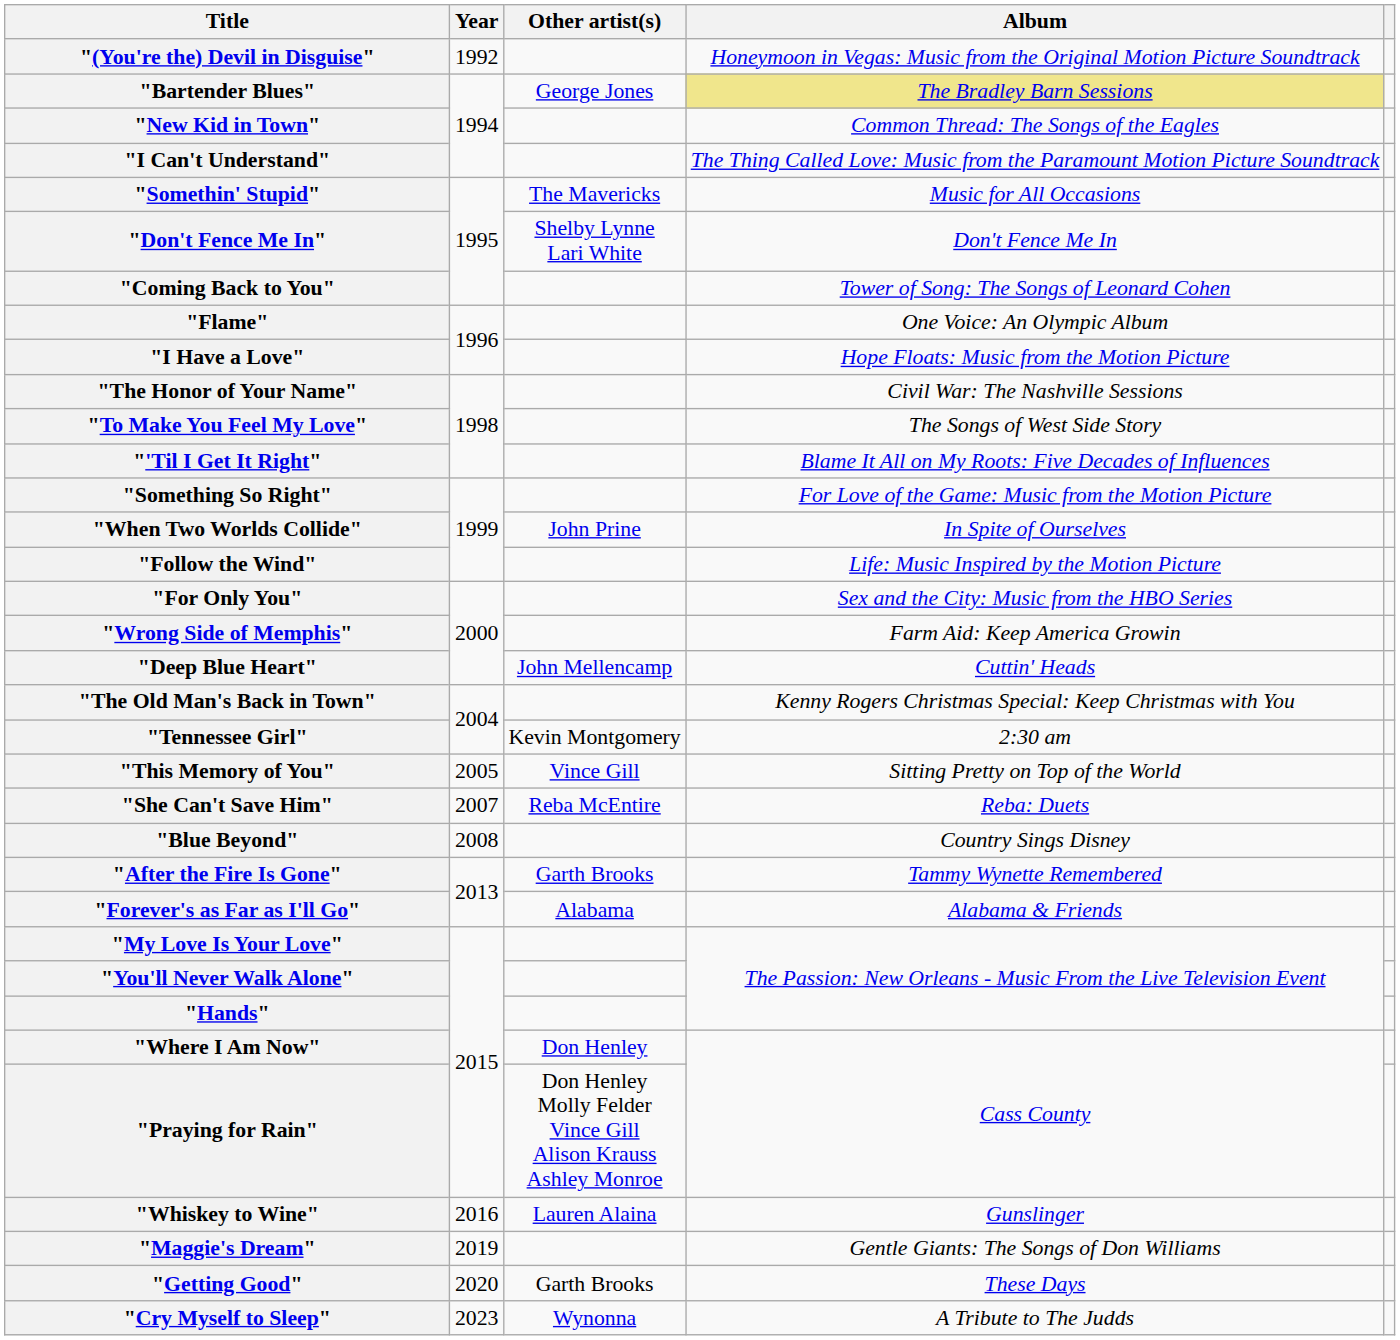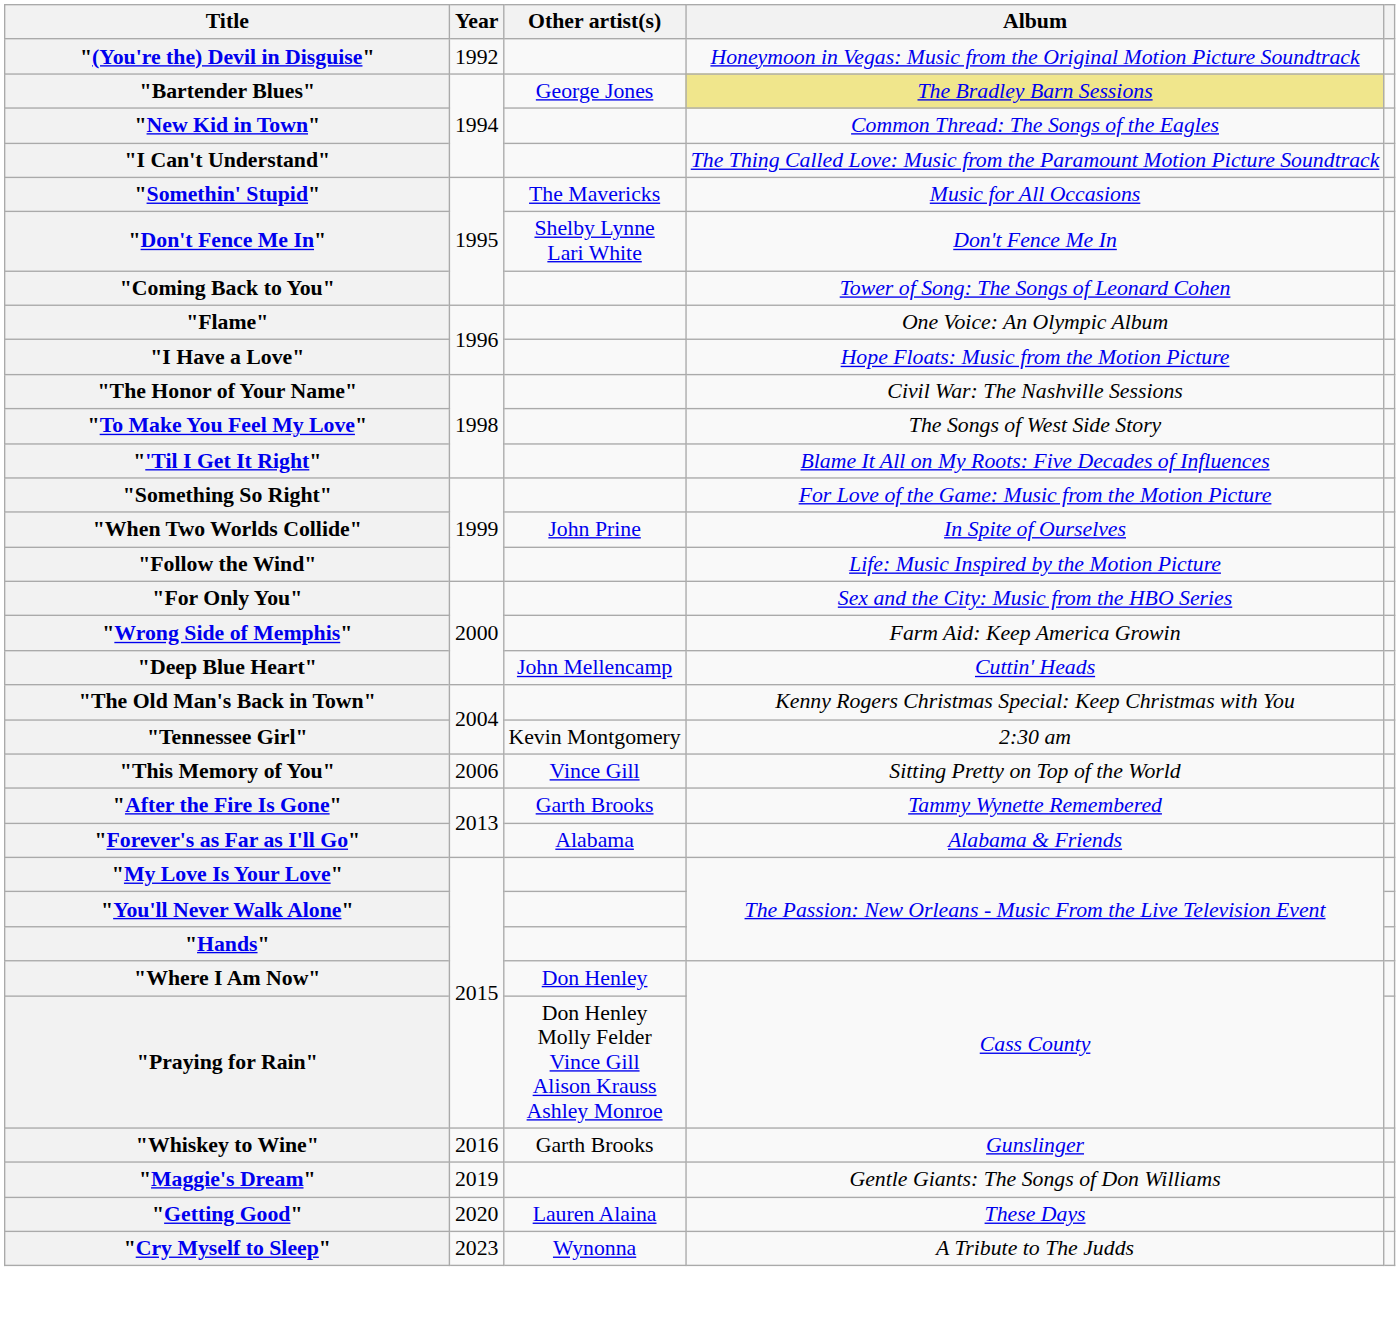 <table class="wikitable plainrowheaders" style="text-align:center;" border="1">
 <tr>
 <th scope="col" style="width:20em;">Title</th>
 <th scope="col">Year</th>
 <th scope="col">Other artist(s)</th>
 <th scope="col">Album</th>
 <th scope="col"></th>
 </tr>
 <tr>
 <th scope="row">"<a href='#'>(You're the) Devil in Disguise</a>"</th>
 <td>1992</td>
 <td></td>
 <td><em><a href='#'>Honeymoon in Vegas: Music from the Original Motion Picture Soundtrack</a></em></td>
 <td></td>
 </tr>
 <tr>
 <th scope="row">"Bartender Blues"</th>
 <td rowspan="3">1994</td>
 <td><a href='#'>George Jones</a></td>
 <td style="background: khaki;"><em><a href='#'>The Bradley Barn Sessions</a></em></td>
 <td></td>
 </tr>
 <tr>
 <th scope="row">"<a href='#'>New Kid in Town</a>"</th>
 <td></td>
 <td><em><a href='#'>Common Thread: The Songs of the Eagles</a></em></td>
 <td></td>
 </tr>
 <tr>
 <th scope="row">"I Can't Understand"</th>
 <td></td>
 <td><em><a href='#'>The Thing Called Love: Music from the Paramount Motion Picture Soundtrack</a></em></td>
 <td></td>
 </tr>
 <tr>
 <th scope="row">"<a href='#'>Somethin' Stupid</a>"</th>
 <td rowspan="3">1995</td>
 <td><a href='#'>The Mavericks</a></td>
 <td><em><a href='#'>Music for All Occasions</a></em></td>
 <td></td>
 </tr>
 <tr>
 <th scope="row">"<a href='#'>Don't Fence Me In</a>"</th>
 <td><a href='#'>Shelby Lynne</a><br><a href='#'>Lari White</a></td>
 <td><em><a href='#'>Don't Fence Me In</a></em></td>
 <td></td>
 </tr>
 <tr>
 <th scope="row">"Coming Back to You"</th>
 <td></td>
 <td><em><a href='#'>Tower of Song: The Songs of Leonard Cohen</a></em></td>
 <td></td>
 </tr>
 <tr>
 <th scope="row">"Flame"</th>
 <td rowspan="2">1996</td>
 <td></td>
 <td><em>One Voice: An Olympic Album</em></td>
 <td></td>
 </tr>
 <tr>
 <th scope="row">"I Have a Love"</th>
 <td></td>
 <td><em><a href='#'>Hope Floats: Music from the Motion Picture</a></em></td>
 <td></td>
 </tr>
 <tr>
 <th scope="row">"The Honor of Your Name"</th>
 <td rowspan="3">1998</td>
 <td></td>
 <td><em>Civil War: The Nashville Sessions</em></td>
 <td></td>
 </tr>
 <tr>
 <th scope="row">"<a href='#'>To Make You Feel My Love</a>"</th>
 <td></td>
 <td><em>The Songs of West Side Story</em></td>
 <td></td>
 </tr>
 <tr>
 <th scope="row">"<a href='#'>'Til I Get It Right</a>"</th>
 <td></td>
 <td><em><a href='#'>Blame It All on My Roots: Five Decades of Influences</a></em></td>
 <td></td>
 </tr>
 <tr>
 <th scope="row">"Something So Right"</th>
 <td rowspan="3">1999</td>
 <td></td>
 <td><em><a href='#'>For Love of the Game: Music from the Motion Picture</a></em></td>
 <td></td>
 </tr>
 <tr>
 <th scope="row">"When Two Worlds Collide"</th>
 <td><a href='#'>John Prine</a></td>
 <td><em><a href='#'>In Spite of Ourselves</a></em></td>
 <td></td>
 </tr>
 <tr>
 <th scope="row">"Follow the Wind"</th>
 <td></td>
 <td><em><a href='#'>Life: Music Inspired by the Motion Picture</a></em></td>
 <td></td>
 </tr>
 <tr>
 <th scope="row">"For Only You"</th>
 <td rowspan="3">2000</td>
 <td></td>
 <td><em><a href='#'>Sex and the City: Music from the HBO Series</a></em></td>
 <td></td>
 </tr>
 <tr>
 <th scope="row">"<a href='#'>Wrong Side of Memphis</a>"</th>
 <td></td>
 <td><em>Farm Aid: Keep America Growin</em></td>
 <td></td>
 </tr>
 <tr>
 <th scope="row">"Deep Blue Heart"</th>
 <td><a href='#'>John Mellencamp</a></td>
 <td><em><a href='#'>Cuttin' Heads</a></em></td>
 <td></td>
 </tr>
 <tr>
 <th scope="row">"The Old Man's Back in Town"</th>
 <td rowspan="2">2004</td>
 <td></td>
 <td><em>Kenny Rogers Christmas Special: Keep Christmas with You</em></td>
 <td></td>
 </tr>
 <tr>
 <th scope="row">"Tennessee Girl"</th>
 <td>Kevin Montgomery</td>
 <td><em>2:30 am</em></td>
 <td></td>
 </tr>
 <tr>
 <th scope="row">"This Memory of You"</th>
-<td>2005</td>
+<td>2006</td>
 <td><a href='#'>Vince Gill</a></td>
 <td><em>Sitting Pretty on Top of the World</em></td>
-<td></td>
-</tr>
-<tr>
-<th scope="row">"She Can't Save Him"</th>
-<td>2007</td>
-<td><a href='#'>Reba McEntire</a></td>
-<td><em><a href='#'>Reba: Duets</a></em></td>
-<td></td>
-</tr>
-<tr>
-<th scope="row">"Blue Beyond"</th>
-<td>2008</td>
-<td></td>
-<td><em>Country Sings Disney</em></td>
 <td></td>
 </tr>
 <tr>
 <th scope="row">"<a href='#'>After the Fire Is Gone</a>"</th>
 <td rowspan="2">2013</td>
 <td><a href='#'>Garth Brooks</a></td>
 <td><em><a href='#'>Tammy Wynette Remembered</a></em></td>
 <td></td>
 </tr>
 <tr>
 <th scope="row">"<a href='#'>Forever's as Far as I'll Go</a>"</th>
 <td><a href='#'>Alabama</a></td>
 <td><em><a href='#'>Alabama & Friends</a></em></td>
 <td></td>
 </tr>
 <tr>
 <th scope="row">"<a href='#'>My Love Is Your Love</a>"</th>
 <td rowspan="5">2015</td>
 <td></td>
 <td rowspan="3"><em><a href='#'>The Passion: New Orleans - Music From the Live Television Event</a></em></td>
 <td></td>
 </tr>
 <tr>
 <th scope="row">"<a href='#'>You'll Never Walk Alone</a>"</th>
 <td></td>
 <td></td>
 </tr>
 <tr>
 <th scope="row">"<a href='#'>Hands</a>"</th>
 <td></td>
 <td></td>
 </tr>
 <tr>
 <th scope="row">"Where I Am Now"</th>
 <td><a href='#'>Don Henley</a></td>
 <td rowspan="2"><em><a href='#'>Cass County</a></em></td>
 <td></td>
 </tr>
 <tr>
 <th scope="row">"Praying for Rain"</th>
 <td>Don Henley<br>Molly Felder<br><a href='#'>Vince Gill</a><br><a href='#'>Alison Krauss</a><br><a href='#'>Ashley Monroe</a></td>
 <td></td>
 </tr>
 <tr>
 <th scope="row">"Whiskey to Wine"</th>
 <td>2016</td>
-<td><a href='#'>Lauren Alaina</a></td>
+<td>Garth Brooks</td>
 <td><em><a href='#'>Gunslinger</a></em></td>
 <td></td>
 </tr>
 <tr>
 <th scope="row">"<a href='#'>Maggie's Dream</a>"</th>
 <td>2019</td>
 <td></td>
 <td><em>Gentle Giants: The Songs of Don Williams</em></td>
 <td></td>
 </tr>
 <tr>
 <th scope="row">"<a href='#'>Getting Good</a>"</th>
 <td>2020</td>
-<td>Garth Brooks</td>
+<td><a href='#'>Lauren Alaina</a></td>
 <td><em><a href='#'>These Days</a></em></td>
 <td></td>
 </tr>
 <tr>
 <th scope="row">"<a href='#'>Cry Myself to Sleep</a>"</th>
 <td>2023</td>
 <td><a href='#'>Wynonna</a></td>
 <td><em>A Tribute to The Judds</em></td>
 <td></td>
 </tr>
 </table>
